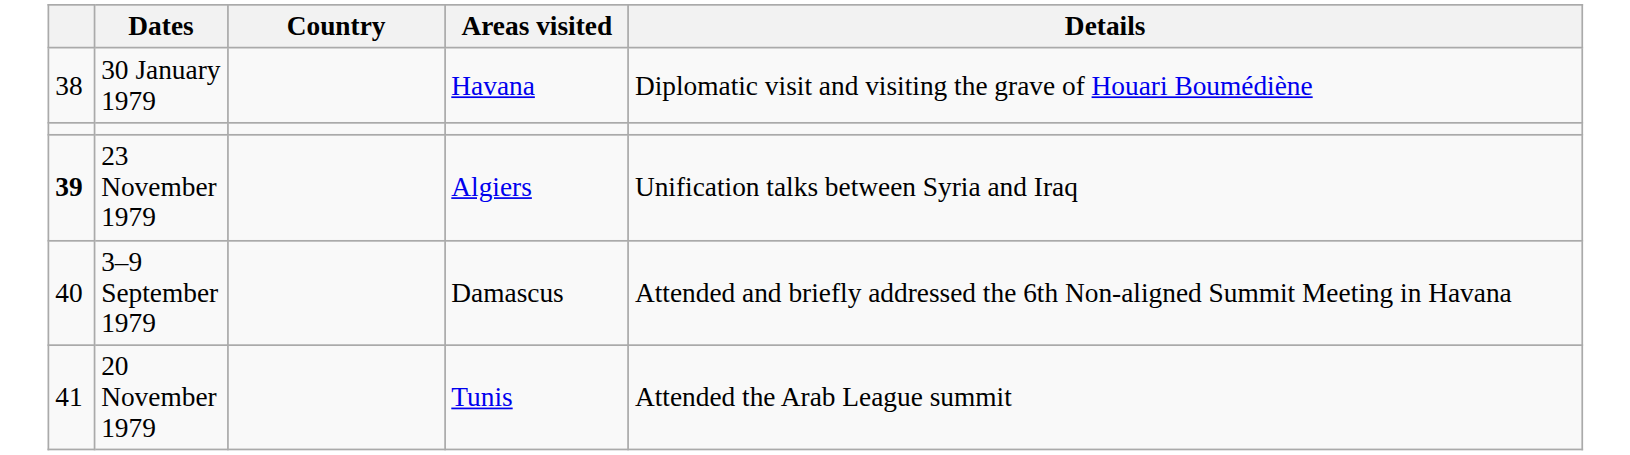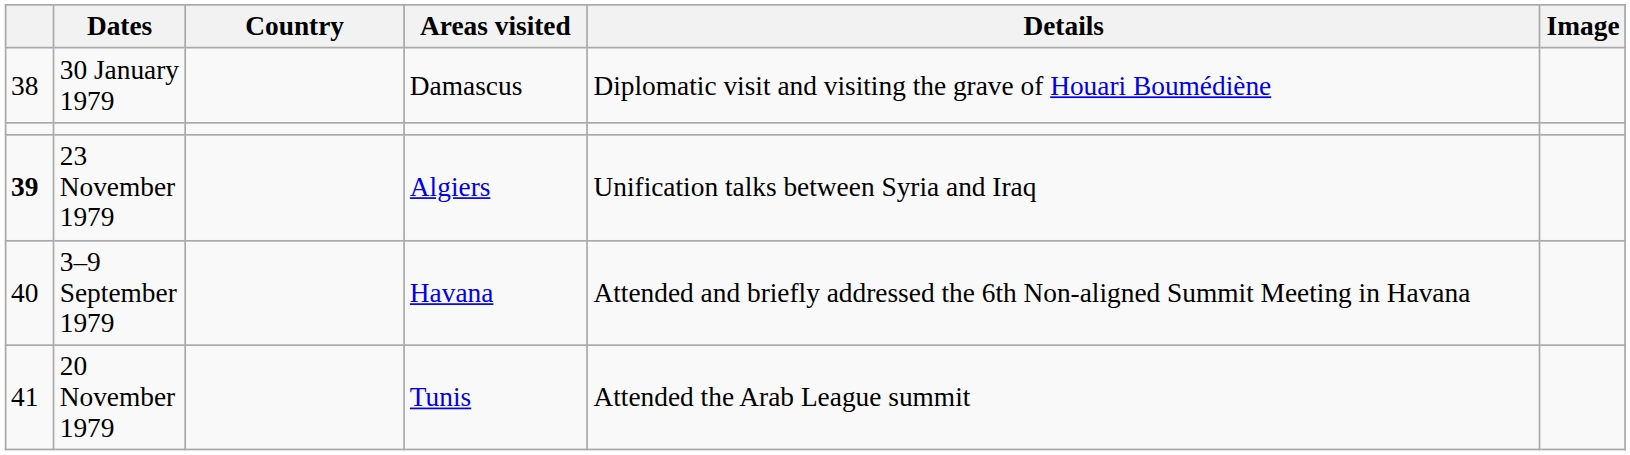 <table class="wikitable sortable" border="1" style="margin: 1em auto 1em auto">
 <tr>
 <th style="width: 3%;"></th>
 <th width="70">Dates</th>
 <th width="120">Country</th>
 <th width="100">Areas visited</th>
 <th width="550">Details</th>
+<th>Image</th>
 </tr>
 <tr>
 <td>38</td>
 <td>30 January 1979</td>
 <td></td>
-<td><a href='#'>Havana</a></td>
+<td>Damascus</td>
 <td>Diplomatic visit and visiting the grave of <a href='#'>Houari Boumédiène</a></td>
+<td></td>
 </tr>
 <tr>
+<td></td>
 <td></td>
 <td></td>
 <td></td>
 <td></td>
 <td></td>
 </tr>
 <tr>
 <td><strong>39</strong></td>
 <td>23 November 1979</td>
 <td></td>
 <td><a href='#'>Algiers</a></td>
 <td>Unification talks between Syria and Iraq</td>
+<td></td>
 </tr>
 <tr>
 <td>40</td>
 <td>3–9 September 1979</td>
 <td></td>
-<td>Damascus</td>
+<td><a href='#'>Havana</a></td>
 <td>Attended and briefly addressed the 6th Non-aligned Summit Meeting in Havana</td>
+<td></td>
 </tr>
 <tr>
 <td>41</td>
 <td>20 November 1979</td>
 <td></td>
 <td><a href='#'>Tunis</a></td>
 <td>Attended the Arab League summit</td>
+<td></td>
 </tr>
 </table>
